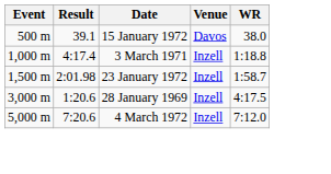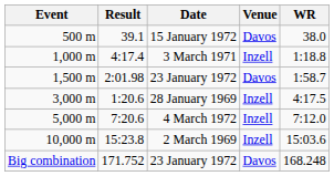 <table class="wikitable">
 <tr>
 <th>Event</th>
 <th>Result</th>
 <th>Date</th>
 <th>Venue</th>
 <th>WR</th>
 </tr>
 <tr align="right">
 <td>500 m</td>
 <td>39.1</td>
 <td>15 January 1972</td>
 <td align="left"><a href='#'>Davos</a></td>
 <td>38.0</td>
 </tr>
 <tr align="right">
 <td>1,000 m</td>
 <td>4:17.4</td>
 <td>3 March 1971</td>
 <td align="left"><a href='#'>Inzell</a></td>
 <td>1:18.8</td>
 </tr>
 <tr align="right">
 <td>1,500 m</td>
 <td>2:01.98</td>
 <td>23 January 1972</td>
-<td align="left"><a href='#'>Inzell</a></td>
+<td align="left"><a href='#'>Davos</a></td>
 <td>1:58.7</td>
 </tr>
 <tr align="right">
 <td>3,000 m</td>
 <td>1:20.6</td>
 <td>28 January 1969</td>
 <td align="left"><a href='#'>Inzell</a></td>
 <td>4:17.5</td>
 </tr>
 <tr align="right">
 <td>5,000 m</td>
 <td>7:20.6</td>
 <td>4 March 1972</td>
 <td align="left"><a href='#'>Inzell</a></td>
 <td>7:12.0</td>
 </tr>
+<tr align="right">
+<td>10,000 m</td>
+<td>15:23.8</td>
+<td>2 March 1969</td>
+<td align="left"><a href='#'>Inzell</a></td>
+<td>15:03.6</td>
+</tr>
+<tr align="right">
+<td><a href='#'>Big combination</a></td>
+<td>171.752</td>
+<td>23 January 1972</td>
+<td align="left"><a href='#'>Davos</a></td>
+<td>168.248</td>
+</tr>
 </table>
